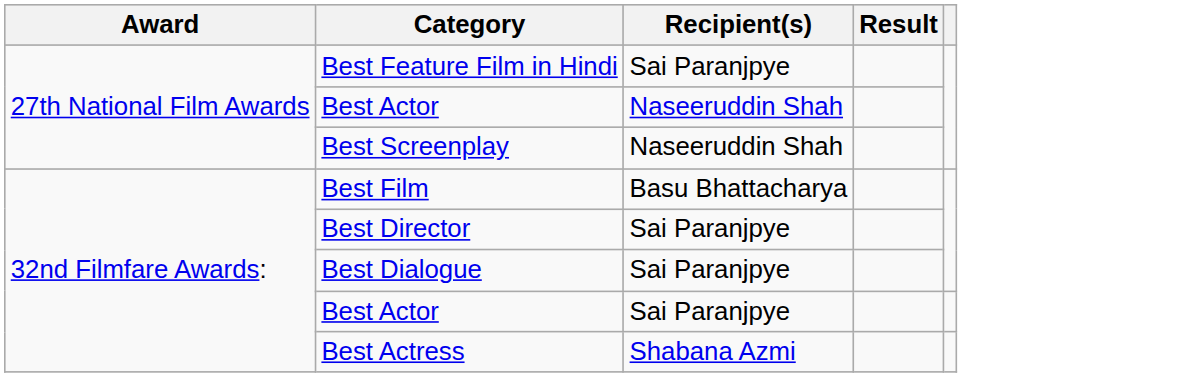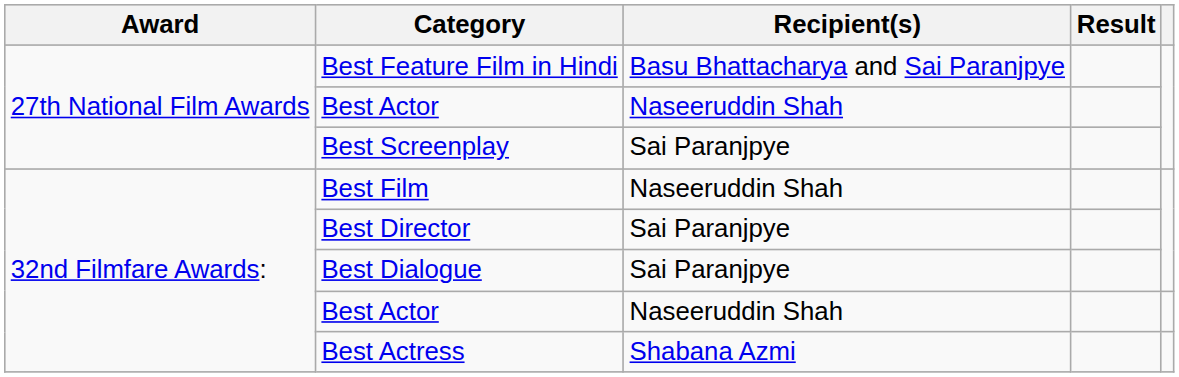 <table class="wikitable sortable">
 <tr>
 <th>Award</th>
 <th>Category</th>
 <th>Recipient(s)</th>
 <th>Result</th>
 <th class="unsortable"></th>
 </tr>
 <tr>
 <td rowspan="3"><a href='#'>27th National Film Awards</a></td>
 <td><a href='#'>Best Feature Film in Hindi</a></td>
-<td>Sai Paranjpye</td>
+<td><a href='#'>Basu Bhattacharya</a> and <a href='#'>Sai Paranjpye</a></td>
 <td></td>
 <td rowspan="3"></td>
 </tr>
 <tr>
 <td><a href='#'>Best Actor</a></td>
 <td><a href='#'>Naseeruddin Shah</a></td>
 <td></td>
 </tr>
 <tr>
 <td><a href='#'>Best Screenplay</a></td>
-<td>Naseeruddin Shah</td>
+<td>Sai Paranjpye</td>
 <td></td>
 </tr>
 <tr>
 <td rowspan="5"><a href='#'>32nd Filmfare Awards</a>:</td>
 <td><a href='#'>Best Film</a></td>
-<td>Basu Bhattacharya</td>
+<td>Naseeruddin Shah</td>
 <td></td>
 <td rowspan="3"></td>
 </tr>
 <tr>
 <td><a href='#'>Best Director</a></td>
 <td>Sai Paranjpye</td>
 <td></td>
 </tr>
 <tr>
 <td><a href='#'>Best Dialogue</a></td>
 <td>Sai Paranjpye</td>
 <td></td>
 </tr>
 <tr>
 <td><a href='#'>Best Actor</a></td>
-<td>Sai Paranjpye</td>
+<td>Naseeruddin Shah</td>
 <td></td>
 <td></td>
 </tr>
 <tr>
 <td><a href='#'>Best Actress</a></td>
 <td><a href='#'>Shabana Azmi</a></td>
 <td></td>
 <td></td>
 </tr>
 </table>
